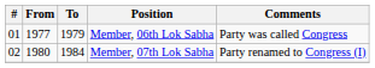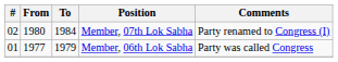 <table class="wikitable sortable">
 <tr>
 <th>#</th>
 <th>From</th>
 <th>To</th>
 <th>Position</th>
 <th>Comments</th>
 </tr>
 <tr>
+<td>02</td>
+<td>1980</td>
+<td>1984</td>
+<td><a href='#'>Member</a>, <a href='#'>07th Lok Sabha</a></td>
+<td>Party renamed to <a href='#'>Congress (I)</a></td>
+</tr>
+<tr>
 <td>01</td>
 <td>1977</td>
 <td>1979</td>
 <td><a href='#'>Member</a>, <a href='#'>06th Lok Sabha</a></td>
 <td>Party was called <a href='#'>Congress</a></td>
 </tr>
 <tr>
-<td>02</td>
-<td>1980</td>
-<td>1984</td>
-<td><a href='#'>Member</a>, <a href='#'>07th Lok Sabha</a></td>
-<td>Party renamed to <a href='#'>Congress (I)</a></td>
-</tr>
-<tr>
 </tr>
 </table>
